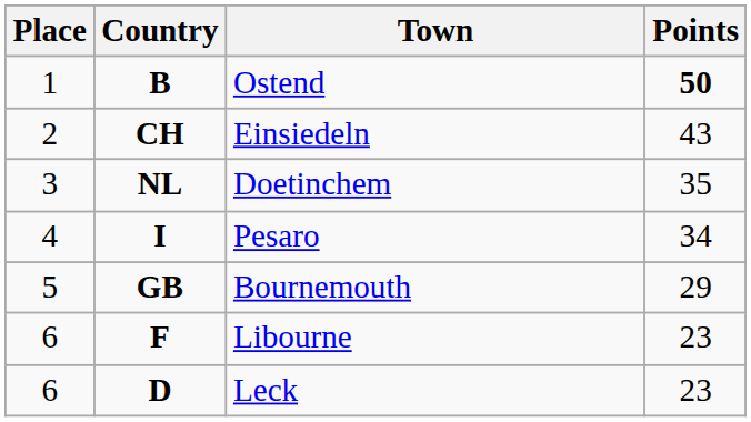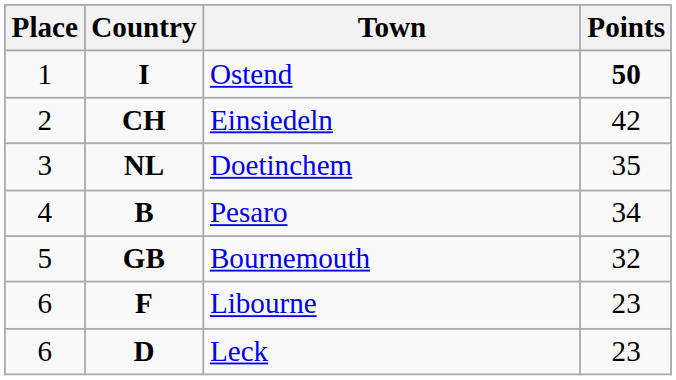 <table class="wikitable toptextcells" style="text-align:center;">
 <tr>
 <th width="25">Place</th>
 <th width="25">Country</th>
 <th width="200">Town</th>
 <th width="25">Points</th>
 </tr>
 <tr>
 <td>1</td>
-<td><strong>B</strong></td>
+<td><strong>I</strong></td>
 <td align="left"><a href='#'>Ostend</a></td>
 <td><strong>50</strong></td>
 </tr>
 <tr>
 <td>2</td>
 <td><strong>CH</strong></td>
 <td align="left"><a href='#'>Einsiedeln</a></td>
-<td>43</td>
+<td>42</td>
 </tr>
 <tr>
 <td>3</td>
 <td><strong>NL</strong></td>
 <td align="left"><a href='#'>Doetinchem</a></td>
 <td>35</td>
 </tr>
 <tr>
 <td>4</td>
-<td><strong>I</strong></td>
+<td><strong>B</strong></td>
 <td align="left"><a href='#'>Pesaro</a></td>
 <td>34</td>
 </tr>
 <tr>
 <td>5</td>
 <td><strong>GB</strong></td>
 <td align="left"><a href='#'>Bournemouth</a></td>
-<td>29</td>
+<td>32</td>
 </tr>
 <tr>
 <td>6</td>
 <td><strong>F</strong></td>
 <td align="left"><a href='#'>Libourne</a></td>
 <td>23</td>
 </tr>
 <tr>
 <td>6</td>
 <td><strong>D</strong></td>
 <td align="left"><a href='#'>Leck</a></td>
 <td>23</td>
 </tr>
 </table>
